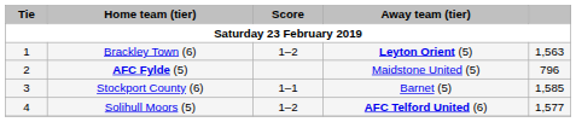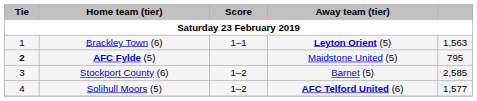 <table class="wikitable" style="width: 700px; background:WhiteSmoke; text-align:center; font-size:90%">
 <tr>
 <td scope="col" style="width:  7.50%; background:silver;"><strong>Tie</strong></td>
 <td scope="col" style="width: 36.25%; background:silver;"><strong>Home team (tier)</strong></td>
 <td scope="col" style="width: 12.50%; background:silver;"><strong>Score</strong></td>
 <td scope="col" style="width: 36.25%; background:silver;"><strong>Away team (tier)</strong></td>
 <td scope="col" style="width:  7.50%; background:silver;"><strong></strong></td>
 </tr>
 <tr>
 <td colspan="5" style= background:White><strong>Saturday 23 February 2019</strong></td>
 </tr>
 <tr>
 <td>1</td>
 <td><a href='#'>Brackley Town</a> (6)</td>
-<td>1–2</td>
+<td>1–1</td>
 <td><strong><a href='#'>Leyton Orient</a></strong> (5)</td>
 <td>1,563</td>
 </tr>
 <tr>
-<td>2</td>
+<td><strong>2</strong></td>
 <td><strong><a href='#'>AFC Fylde</a></strong> (5)</td>
 <td></td>
 <td><a href='#'>Maidstone United</a> (5)</td>
-<td>796</td>
+<td>795</td>
 </tr>
 <tr>
 <td>3</td>
 <td><a href='#'>Stockport County</a> (6)</td>
-<td>1–1</td>
+<td>1–2</td>
 <td><a href='#'>Barnet</a> (5)</td>
-<td>1,585</td>
+<td>2,585</td>
 </tr>
 <tr>
 <td>4</td>
 <td><a href='#'>Solihull Moors</a> (5)</td>
 <td>1–2</td>
 <td><strong><a href='#'>AFC Telford United</a></strong> (6)</td>
 <td>1,577</td>
 </tr>
 <tr>
 </tr>
 </table>
